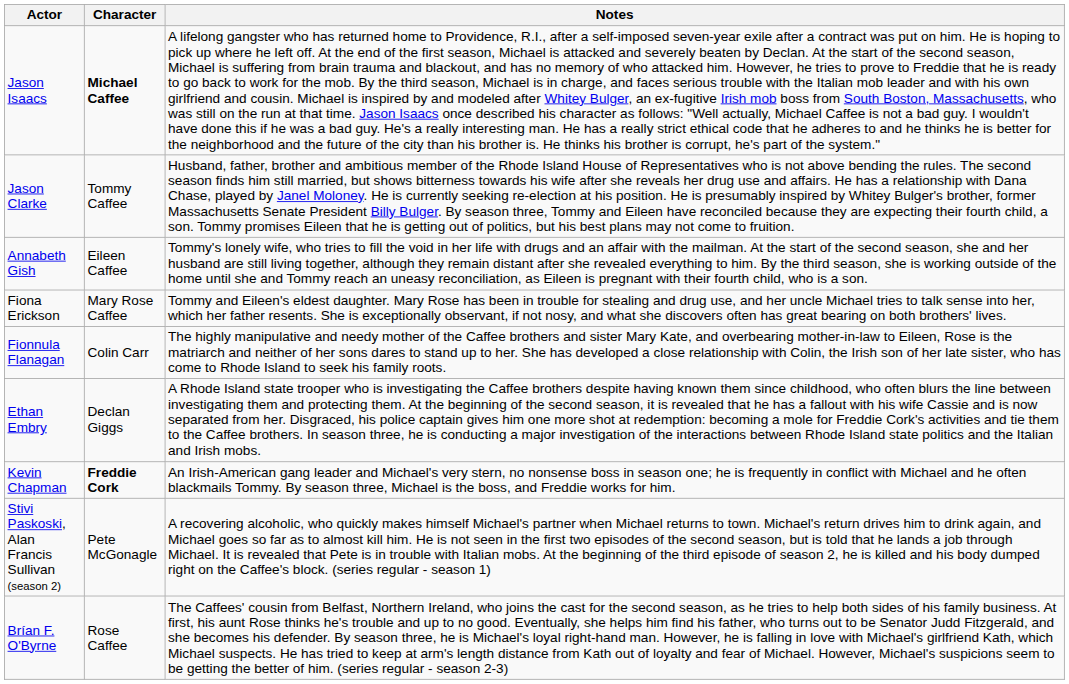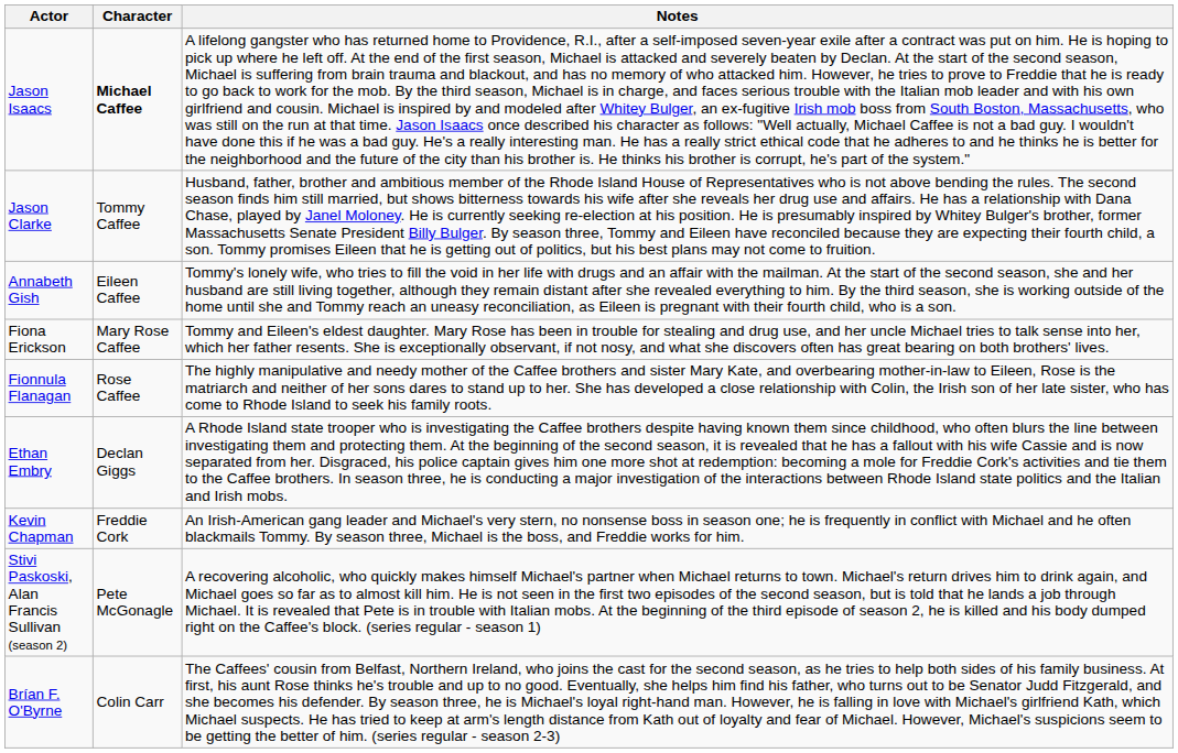 <table class="wikitable">
 <tr>
 <th>Actor</th>
 <th>Character</th>
 <th>Notes</th>
 </tr>
 <tr>
 <td><a href='#'>Jason Isaacs</a></td>
 <td><strong>Michael Caffee</strong></td>
 <td>A lifelong gangster who has returned home to Providence, R.I., after a self-imposed seven-year exile after a contract was put on him. He is hoping to pick up where he left off. At the end of the first season, Michael is attacked and severely beaten by Declan. At the start of the second season, Michael is suffering from brain trauma and blackout, and has no memory of who attacked him. However, he tries to prove to Freddie that he is ready to go back to work for the mob. By the third season, Michael is in charge, and faces serious trouble with the Italian mob leader and with his own girlfriend and cousin. Michael is inspired by and modeled after <a href='#'>Whitey Bulger</a>, an ex-fugitive <a href='#'>Irish mob</a> boss from <a href='#'>South Boston, Massachusetts</a>, who was still on the run at that time. <a href='#'>Jason Isaacs</a> once described his character as follows: "Well actually, Michael Caffee is not a bad guy. I wouldn't have done this if he was a bad guy. He's a really interesting man. He has a really strict ethical code that he adheres to and he thinks he is better for the neighborhood and the future of the city than his brother is. He thinks his brother is corrupt, he's part of the system."</td>
 </tr>
 <tr>
 <td><a href='#'>Jason Clarke</a></td>
 <td>Tommy Caffee</td>
 <td>Husband, father, brother and ambitious member of the Rhode Island House of Representatives who is not above bending the rules. The second season finds him still married, but shows bitterness towards his wife after she reveals her drug use and affairs. He has a relationship with Dana Chase, played by <a href='#'>Janel Moloney</a>.  He is currently seeking re-election at his position. He is presumably inspired by Whitey Bulger's brother, former Massachusetts Senate President <a href='#'>Billy Bulger</a>. By season three, Tommy and Eileen have reconciled because they are expecting their fourth child, a son.  Tommy promises Eileen that he is getting out of politics, but his best plans may not come to fruition.</td>
 </tr>
 <tr>
 <td><a href='#'>Annabeth Gish</a></td>
 <td>Eileen Caffee</td>
 <td>Tommy's lonely wife, who tries to fill the void in her life with drugs and an affair with the mailman. At the start of the second season, she and her husband are still living together, although they remain distant after she revealed everything to him. By the third season, she is working outside of the home until she and Tommy  reach an uneasy reconciliation, as Eileen is pregnant with their fourth child, who is a son.</td>
 </tr>
 <tr>
 <td>Fiona Erickson</td>
 <td>Mary Rose Caffee</td>
 <td>Tommy and Eileen's eldest daughter. Mary Rose has been in trouble for stealing and drug use, and her uncle Michael tries to talk sense into her, which her father resents.  She is exceptionally observant, if not nosy, and what she discovers often has great bearing on both brothers' lives.</td>
 </tr>
 <tr>
 <td><a href='#'>Fionnula Flanagan</a></td>
-<td>Colin Carr</td>
+<td>Rose Caffee</td>
 <td>The highly manipulative and needy mother of the Caffee brothers and sister Mary Kate, and overbearing mother-in-law to Eileen, Rose is the matriarch and neither of her sons dares to stand up to her. She has developed a close relationship with Colin, the Irish son of her late sister, who has come to Rhode Island to seek his family roots.</td>
 </tr>
 <tr>
 <td><a href='#'>Ethan Embry</a></td>
 <td>Declan Giggs</td>
 <td>A Rhode Island state trooper who is investigating the Caffee brothers despite having known them since childhood, who often blurs the line between investigating them and protecting them. At the beginning of the second season, it is revealed that he has a fallout with his wife Cassie and is now separated from her. Disgraced, his police captain gives him one more shot at redemption: becoming a mole for Freddie Cork's activities and tie them to the Caffee brothers. In season three, he is conducting a major investigation of the interactions between Rhode Island state politics and the Italian and Irish mobs.</td>
 </tr>
 <tr>
 <td><a href='#'>Kevin Chapman</a></td>
-<td><strong>Freddie Cork</strong></td>
+<td>Freddie Cork</td>
 <td>An Irish-American gang leader and Michael's very stern, no nonsense boss in season one; he is frequently in conflict with Michael and he often blackmails Tommy.  By season three, Michael is the boss, and Freddie works for him.</td>
 </tr>
 <tr>
 <td><a href='#'>Stivi Paskoski</a>,<br>Alan Francis Sullivan <small>(season 2)</small></td>
 <td>Pete McGonagle</td>
 <td>A recovering alcoholic, who quickly makes himself Michael's partner when Michael returns to town. Michael's return drives him to drink again, and Michael goes so far as to almost kill him. He is not seen in the first two episodes of the second season, but is told that he lands a job through Michael. It is revealed that Pete is in trouble with Italian mobs. At the beginning of the third episode of season 2, he is killed and his body dumped right on the Caffee's block. (series regular - season 1)</td>
 </tr>
 <tr>
 <td><a href='#'>Brían F. O'Byrne</a></td>
-<td>Rose Caffee</td>
+<td>Colin Carr</td>
 <td>The Caffees' cousin from Belfast, Northern Ireland, who joins the cast for the second season, as he tries to help both sides of his family business. At first, his aunt Rose thinks he's trouble and up to no good. Eventually, she helps him find his father, who turns out to be Senator Judd Fitzgerald, and she becomes his defender.  By season three, he is Michael's loyal right-hand man. However, he is falling in love with Michael's girlfriend Kath, which Michael suspects. He has tried to keep at arm's length distance from Kath out of loyalty and fear of Michael. However, Michael's suspicions seem to be getting the better of him. (series regular - season 2-3)</td>
 </tr>
 </table>
